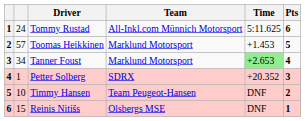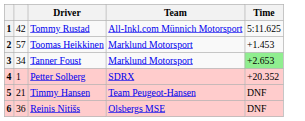 <table class=wikitable style="font-size:95%">
 <tr>
 <th></th>
 <th></th>
 <th>Driver</th>
 <th>Team</th>
 <th>Time</th>
-<th>Pts</th>
 </tr>
 <tr>
 <th>1</th>
-<td>24</td>
+<td>42</td>
 <td> <a href='#'>Tommy Rustad</a></td>
 <td><a href='#'>All-Inkl.com Münnich Motorsport</a></td>
 <td>5:11.625</td>
-<td><strong>6</strong></td>
 </tr>
 <tr>
 <th>2</th>
 <td>57</td>
 <td> <a href='#'>Toomas Heikkinen</a></td>
 <td><a href='#'>Marklund Motorsport</a></td>
 <td>+1.453</td>
-<td><strong>5</strong></td>
 </tr>
 <tr>
 <th>3</th>
 <td>34</td>
 <td> <a href='#'>Tanner Foust</a></td>
 <td><a href='#'>Marklund Motorsport</a></td>
 <td style="background: lightgreen;">+2.653</td>
-<td><strong>4</strong></td>
 </tr>
 <tr>
 <th style="background:#ffcccc;">4</th>
 <td style="background:#ffcccc;">1</td>
 <td style="background:#ffcccc;"> <a href='#'>Petter Solberg</a></td>
 <td style="background:#ffcccc;"><a href='#'>SDRX</a></td>
 <td style="background:#ffcccc;">+20.352</td>
-<td style="background:#ffcccc;"><strong>3</strong></td>
 </tr>
 <tr>
 <th style="background:#ffcccc;">5</th>
-<td style="background:#ffcccc;">10</td>
+<td style="background:#ffcccc;">21</td>
 <td style="background:#ffcccc;"> <a href='#'>Timmy Hansen</a></td>
 <td style="background:#ffcccc;"><a href='#'>Team Peugeot-Hansen</a></td>
 <td style="background:#ffcccc;">DNF</td>
-<td style="background:#ffcccc;"><strong>2</strong></td>
 </tr>
 <tr>
 <th style="background:#ffcccc;">6</th>
-<td style="background:#ffcccc;">15</td>
+<td style="background:#ffcccc;">36</td>
 <td style="background:#ffcccc;"> <a href='#'>Reinis Nitišs</a></td>
 <td style="background:#ffcccc;"><a href='#'>Olsbergs MSE</a></td>
 <td style="background:#ffcccc;">DNF</td>
-<td style="background:#ffcccc;"><strong>1</strong></td>
 </tr>
 </table>
